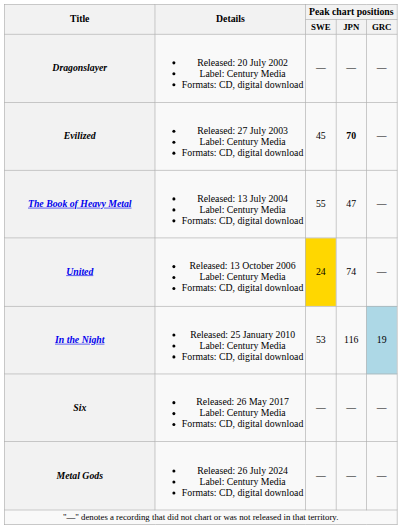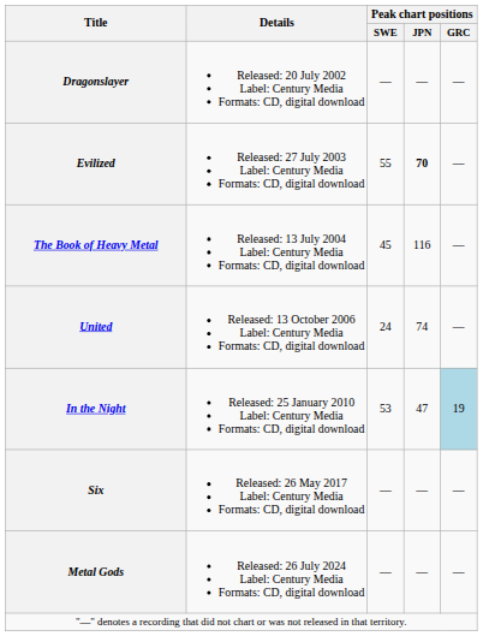 <table class="wikitable plainrowheaders" style="text-align:center;">
 <tr>
 <th scope="col" rowspan="2" style="width:15em;">Title</th>
 <th scope="col" rowspan="2">Details</th>
 <th scope="col" colspan="3">Peak chart positions</th>
 </tr>
 <tr>
 <th scope="col" style="width:3em;font-size:90%;">SWE<br></th>
 <th scope="col" style="width:3em;font-size:90%;">JPN<br></th>
 <th scope="col" style="width:3em;font-size:90%;">GRC<br></th>
 </tr>
 <tr>
 <th scope="row"><em>Dragonslayer</em></th>
 <td><br><ul><li>Released: 20 July 2002</li><li>Label: Century Media</li><li>Formats: CD, digital download</li></ul></td>
 <td>—</td>
 <td>—</td>
 <td>—</td>
 </tr>
 <tr>
 <th scope="row"><em>Evilized</em></th>
 <td><br><ul><li>Released: 27 July 2003</li><li>Label: Century Media</li><li>Formats: CD, digital download</li></ul></td>
-<td>45</td>
+<td>55</td>
 <td><strong>70</strong></td>
 <td>—</td>
 </tr>
 <tr>
 <th scope="row"><em><a href='#'>The Book of Heavy Metal</a></em></th>
 <td><br><ul><li>Released: 13 July 2004</li><li>Label: Century Media</li><li>Formats: CD, digital download</li></ul></td>
-<td>55</td>
-<td>47</td>
+<td>45</td>
+<td>116</td>
 <td>—</td>
 </tr>
 <tr>
 <th scope="row"><em><a href='#'>United</a></em></th>
 <td><br><ul><li>Released: 13 October 2006</li><li>Label: Century Media</li><li>Formats: CD, digital download</li></ul></td>
-<td style="background: gold;">24</td>
+<td>24</td>
 <td>74</td>
 <td>—</td>
 </tr>
 <tr>
 <th scope="row"><em><a href='#'>In the Night</a></em></th>
 <td><br><ul><li>Released: 25 January 2010</li><li>Label: Century Media</li><li>Formats: CD, digital download</li></ul></td>
 <td>53</td>
-<td>116</td>
+<td>47</td>
 <td style="background: lightblue;">19</td>
 </tr>
 <tr>
 <th scope="row"><em>Six</em></th>
 <td><br><ul><li>Released: 26 May 2017</li><li>Label: Century Media</li><li>Formats: CD, digital download</li></ul></td>
 <td>—</td>
 <td>—</td>
 <td>—</td>
 </tr>
 <tr>
 <th scope="row"><em>Metal Gods</em></th>
 <td><br><ul><li>Released: 26 July 2024</li><li>Label: Century Media</li><li>Formats: CD, digital download</li></ul></td>
 <td>—</td>
 <td>—</td>
 <td>—</td>
 </tr>
 <tr>
 <td colspan="10" style="font-size:90%">"—" denotes a recording that did not chart or was not released in that territory.</td>
 </tr>
 </table>
